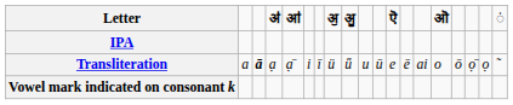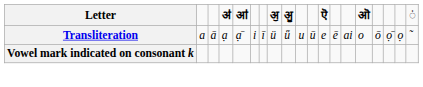 <table class="wikitable">
 <tr>
 <th>Letter</th>
 <td><strong></strong></td>
 <td><strong></strong></td>
 <td><strong>ॳ</strong></td>
 <td><strong>ॴ</strong></td>
 <td><strong></strong></td>
 <td><strong></strong></td>
 <td><strong>ॶ</strong></td>
 <td><strong>ॷ</strong></td>
 <td><strong></strong></td>
 <td><strong></strong></td>
 <td><strong>ऎ</strong></td>
 <td><strong></strong></td>
 <td><strong></strong></td>
 <td><strong>ऒ</strong></td>
 <td><strong></strong></td>
 <td><strong></strong></td>
 <td><strong></strong></td>
 <td>ं</td>
 </tr>
 <tr>
-<th><a href='#'>IPA</a></th>
-<td></td>
-<td></td>
-<td></td>
-<td></td>
-<td></td>
-<td></td>
-<td></td>
-<td></td>
-<td></td>
-<td></td>
-<td></td>
-<td></td>
-<td></td>
-<td></td>
-<td></td>
-<td></td>
-<td></td>
-<td></td>
-</tr>
-<tr>
 <th><a href='#'>Transliteration</a></th>
 <td><em>a</em></td>
-<td><strong><em>ā</em></strong></td>
+<td><em>ā</em></td>
 <td><em>ạ</em></td>
 <td><em>ạ̄</em></td>
 <td><em>i</em></td>
 <td><em>ī</em></td>
 <td><em>ü</em></td>
 <td><em>ǖ</em></td>
 <td><em>u</em></td>
 <td><em>ū</em></td>
 <td><em>e</em></td>
 <td><em>ē</em></td>
 <td><em>ai</em></td>
 <td><em>o</em></td>
 <td><em>ō</em></td>
 <td><em>ọ̄</em></td>
 <td><em>ọ</em></td>
 <td><em> ̃</em></td>
 </tr>
 <tr>
 <th>Vowel mark indicated on consonant <em>k</em></th>
 <td></td>
 <td></td>
 <td></td>
 <td></td>
 <td></td>
 <td></td>
 <td></td>
 <td></td>
 <td></td>
 <td></td>
 <td></td>
 <td></td>
 <td></td>
 <td></td>
 <td></td>
 <td></td>
 <td></td>
 <td></td>
 </tr>
 </table>
